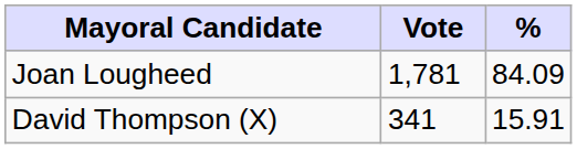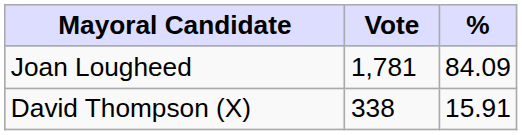 <table class="wikitable">
 <tr>
 <th style="background:#ddf; width:200px;">Mayoral Candidate</th>
 <th style="background:#ddf; width:50px;">Vote </th>
 <th style="background:#ddf; width:30px;">%</th>
 </tr>
 <tr>
 <td>Joan Lougheed</td>
 <td>1,781</td>
 <td>84.09</td>
 </tr>
 <tr>
 <td>David Thompson (X)</td>
-<td>341</td>
+<td>338</td>
 <td>15.91</td>
 </tr>
 </table>
